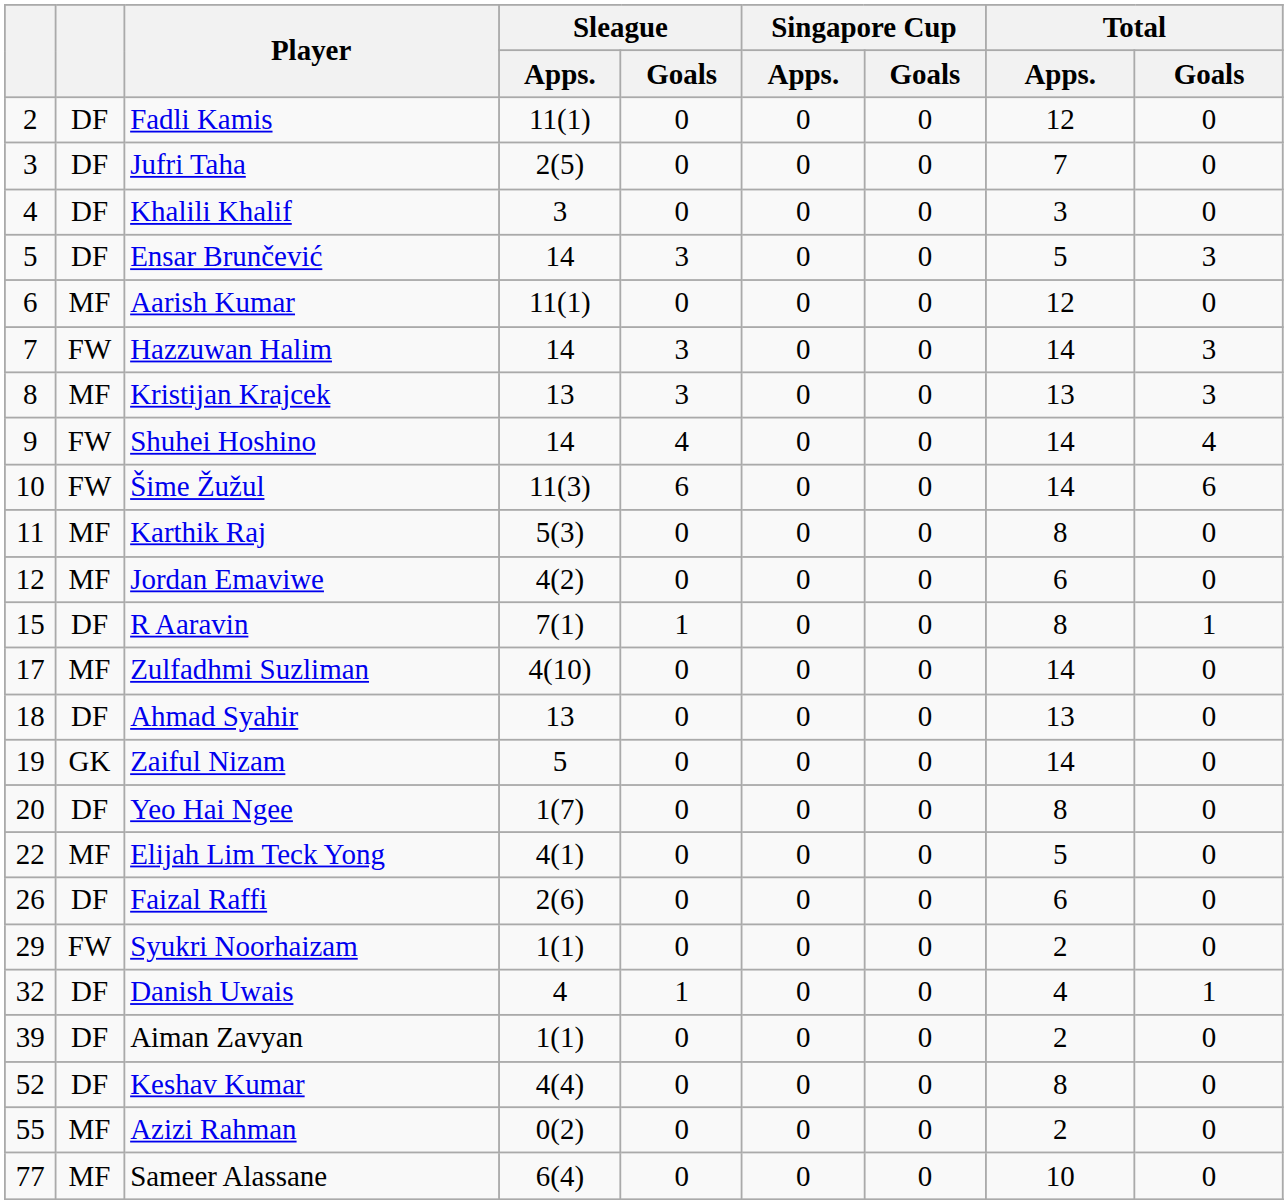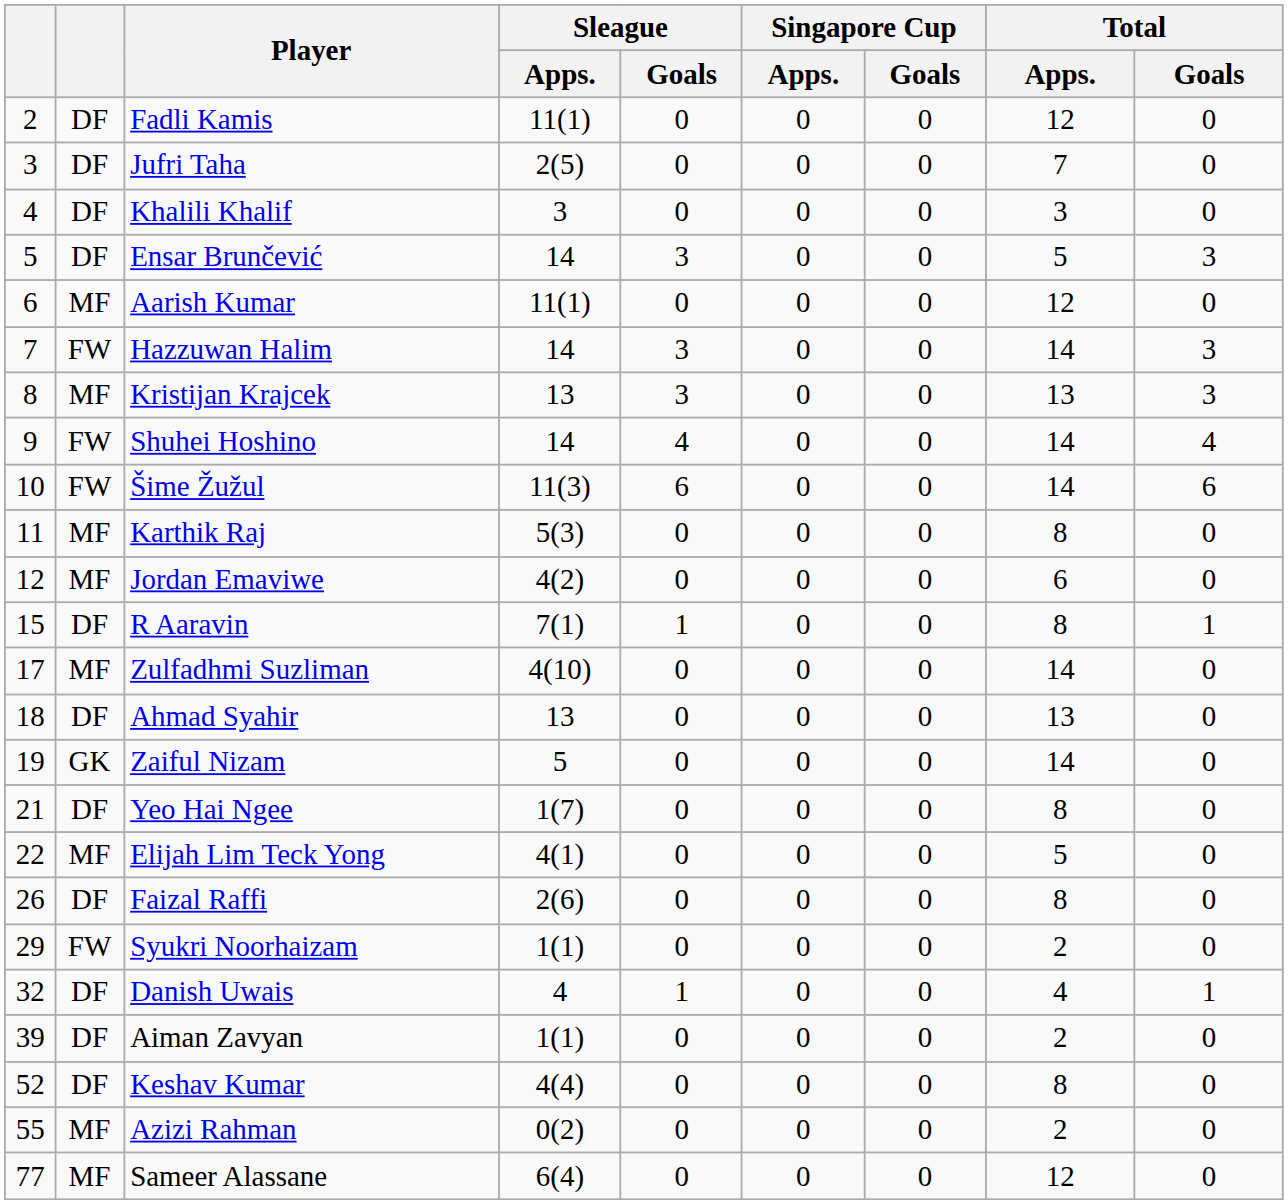 <table class="wikitable" style="text-align:center; font-size:100%; width:80%;">
 <tr>
 <th rowspan=2></th>
 <th rowspan=2></th>
 <th rowspan=2 width="200">Player</th>
 <th colspan=2 width="105">Sleague</th>
 <th colspan=2 width="105">Singapore Cup</th>
 <th colspan=2 width="130">Total</th>
 </tr>
 <tr>
 <th>Apps.</th>
 <th>Goals</th>
 <th>Apps.</th>
 <th>Goals</th>
 <th>Apps.</th>
 <th>Goals</th>
 </tr>
 <tr>
 <td>2</td>
 <td>DF</td>
 <td align="left"> <a href='#'>Fadli Kamis</a></td>
 <td>11(1)</td>
 <td>0</td>
 <td>0</td>
 <td>0</td>
 <td>12</td>
 <td>0</td>
 </tr>
 <tr>
 <td>3</td>
 <td>DF</td>
 <td align="left"> <a href='#'>Jufri Taha</a></td>
 <td>2(5)</td>
 <td>0</td>
 <td>0</td>
 <td>0</td>
 <td>7</td>
 <td>0</td>
 </tr>
 <tr>
 <td>4</td>
 <td>DF</td>
 <td align="left"> <a href='#'>Khalili Khalif</a></td>
 <td>3</td>
 <td>0</td>
 <td>0</td>
 <td>0</td>
 <td>3</td>
 <td>0</td>
 </tr>
 <tr>
 <td>5</td>
 <td>DF</td>
 <td align="left"> <a href='#'>Ensar Brunčević</a></td>
 <td>14</td>
 <td>3</td>
 <td>0</td>
 <td>0</td>
 <td>5</td>
 <td>3</td>
 </tr>
 <tr>
 <td>6</td>
 <td>MF</td>
 <td align="left"> <a href='#'>Aarish Kumar</a></td>
 <td>11(1)</td>
 <td>0</td>
 <td>0</td>
 <td>0</td>
 <td>12</td>
 <td>0</td>
 </tr>
 <tr>
 <td>7</td>
 <td>FW</td>
 <td align="left"> <a href='#'>Hazzuwan Halim</a></td>
 <td>14</td>
 <td>3</td>
 <td>0</td>
 <td>0</td>
 <td>14</td>
 <td>3</td>
 </tr>
 <tr>
 <td>8</td>
 <td>MF</td>
 <td align="left"> <a href='#'>Kristijan Krajcek</a></td>
 <td>13</td>
 <td>3</td>
 <td>0</td>
 <td>0</td>
 <td>13</td>
 <td>3</td>
 </tr>
 <tr>
 <td>9</td>
 <td>FW</td>
 <td align="left"> <a href='#'>Shuhei Hoshino</a></td>
 <td>14</td>
 <td>4</td>
 <td>0</td>
 <td>0</td>
 <td>14</td>
 <td>4</td>
 </tr>
 <tr>
 <td>10</td>
 <td>FW</td>
 <td align="left"> <a href='#'>Šime Žužul</a></td>
 <td>11(3)</td>
 <td>6</td>
 <td>0</td>
 <td>0</td>
 <td>14</td>
 <td>6</td>
 </tr>
 <tr>
 <td>11</td>
 <td>MF</td>
 <td align="left"> <a href='#'>Karthik Raj</a></td>
 <td>5(3)</td>
 <td>0</td>
 <td>0</td>
 <td>0</td>
 <td>8</td>
 <td>0</td>
 </tr>
 <tr>
 <td>12</td>
 <td>MF</td>
 <td align="left"> <a href='#'>Jordan Emaviwe</a></td>
 <td>4(2)</td>
 <td>0</td>
 <td>0</td>
 <td>0</td>
 <td>6</td>
 <td>0</td>
 </tr>
 <tr>
 <td>15</td>
 <td>DF</td>
 <td align="left"> <a href='#'>R Aaravin</a></td>
 <td>7(1)</td>
 <td>1</td>
 <td>0</td>
 <td>0</td>
 <td>8</td>
 <td>1</td>
 </tr>
 <tr>
 <td>17</td>
 <td>MF</td>
 <td align="left"> <a href='#'>Zulfadhmi Suzliman</a></td>
 <td>4(10)</td>
 <td>0</td>
 <td>0</td>
 <td>0</td>
 <td>14</td>
 <td>0</td>
 </tr>
 <tr>
 <td>18</td>
 <td>DF</td>
 <td align="left"> <a href='#'>Ahmad Syahir</a></td>
 <td>13</td>
 <td>0</td>
 <td>0</td>
 <td>0</td>
 <td>13</td>
 <td>0</td>
 </tr>
 <tr>
 <td>19</td>
 <td>GK</td>
 <td align="left"> <a href='#'>Zaiful Nizam</a></td>
 <td>5</td>
 <td>0</td>
 <td>0</td>
 <td>0</td>
 <td>14</td>
 <td>0</td>
 </tr>
 <tr>
-<td>20</td>
+<td>21</td>
 <td>DF</td>
 <td align="left"> <a href='#'>Yeo Hai Ngee</a></td>
 <td>1(7)</td>
 <td>0</td>
 <td>0</td>
 <td>0</td>
 <td>8</td>
 <td>0</td>
 </tr>
 <tr>
 <td>22</td>
 <td>MF</td>
 <td align="left"> <a href='#'>Elijah Lim Teck Yong</a></td>
 <td>4(1)</td>
 <td>0</td>
 <td>0</td>
 <td>0</td>
 <td>5</td>
 <td>0</td>
 </tr>
 <tr>
 <td>26</td>
 <td>DF</td>
 <td align="left"> <a href='#'>Faizal Raffi</a></td>
 <td>2(6)</td>
 <td>0</td>
 <td>0</td>
 <td>0</td>
-<td>6</td>
+<td>8</td>
 <td>0</td>
 </tr>
 <tr>
 <td>29</td>
 <td>FW</td>
 <td align="left"> <a href='#'>Syukri Noorhaizam</a></td>
 <td>1(1)</td>
 <td>0</td>
 <td>0</td>
 <td>0</td>
 <td>2</td>
 <td>0</td>
 </tr>
 <tr>
 <td>32</td>
 <td>DF</td>
 <td align="left"> <a href='#'>Danish Uwais</a></td>
 <td>4</td>
 <td>1</td>
 <td>0</td>
 <td>0</td>
 <td>4</td>
 <td>1</td>
 </tr>
 <tr>
 <td>39</td>
 <td>DF</td>
 <td align="left"> Aiman Zavyan</td>
 <td>1(1)</td>
 <td>0</td>
 <td>0</td>
 <td>0</td>
 <td>2</td>
 <td>0</td>
 </tr>
 <tr>
 <td>52</td>
 <td>DF</td>
 <td align="left"> <a href='#'>Keshav Kumar</a></td>
 <td>4(4)</td>
 <td>0</td>
 <td>0</td>
 <td>0</td>
 <td>8</td>
 <td>0</td>
 </tr>
 <tr>
 <td>55</td>
 <td>MF</td>
 <td align="left"> <a href='#'>Azizi Rahman</a></td>
 <td>0(2)</td>
 <td>0</td>
 <td>0</td>
 <td>0</td>
 <td>2</td>
 <td>0</td>
 </tr>
 <tr>
 <td>77</td>
 <td>MF</td>
 <td align="left"> Sameer Alassane</td>
 <td>6(4)</td>
 <td>0</td>
 <td>0</td>
 <td>0</td>
-<td>10</td>
+<td>12</td>
 <td>0</td>
 </tr>
 <tr>
 </tr>
 </table>
